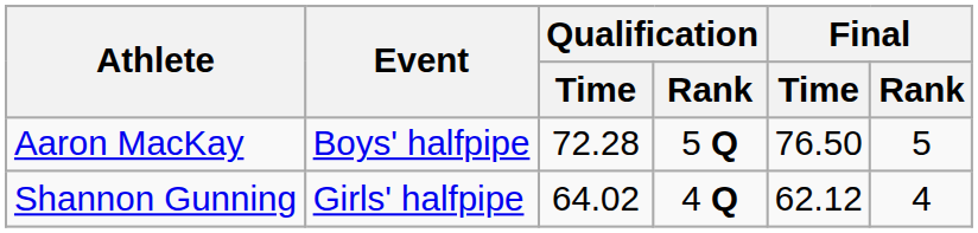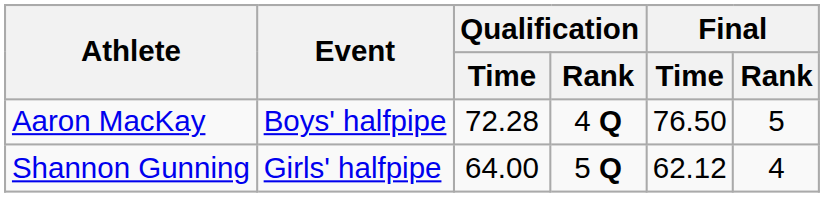 <table class="wikitable" style="font-size:90%;">
 <tr>
 <th rowspan=2>Athlete</th>
 <th rowspan=2>Event</th>
 <th colspan=2>Qualification</th>
 <th colspan=2>Final</th>
 </tr>
 <tr>
 <th>Time</th>
 <th>Rank</th>
 <th>Time</th>
 <th>Rank</th>
 </tr>
 <tr>
 <td><a href='#'>Aaron MacKay</a></td>
 <td><a href='#'>Boys' halfpipe</a></td>
 <td align=center>72.28</td>
-<td align=center>5 <strong>Q</strong></td>
+<td align=center>4 <strong>Q</strong></td>
 <td align=center>76.50</td>
 <td align=center>5</td>
 </tr>
 <tr>
 <td><a href='#'>Shannon Gunning</a></td>
 <td><a href='#'>Girls' halfpipe</a></td>
-<td align=center>64.02</td>
-<td align=center>4 <strong>Q</strong></td>
+<td align=center>64.00</td>
+<td align=center>5 <strong>Q</strong></td>
 <td align=center>62.12</td>
 <td align=center>4</td>
 </tr>
 </table>
